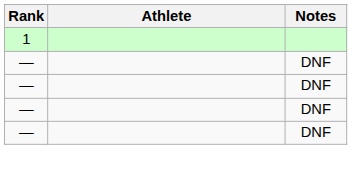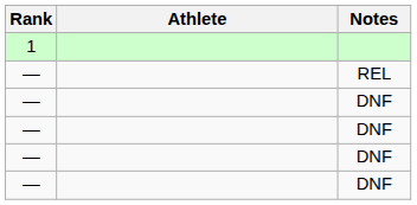 <table class=wikitable style="text-align:center">
 <tr>
 <th width=40>Rank</th>
 <th width=250>Athlete</th>
 <th width=60>Notes</th>
 </tr>
 <tr bgcolor="ccffcc">
 <td>1</td>
 <td align=left></td>
 <td></td>
+</tr>
+<tr>
+<td>—</td>
+<td align=left></td>
+<td>REL</td>
 </tr>
 <tr>
 <td>—</td>
 <td align=left></td>
 <td>DNF</td>
 </tr>
 <tr>
 <td>—</td>
 <td align=left></td>
 <td>DNF</td>
 </tr>
 <tr>
 <td>—</td>
 <td align=left></td>
 <td>DNF</td>
 </tr>
 <tr>
 <td>—</td>
 <td align=left></td>
 <td>DNF</td>
 </tr>
 </table>
